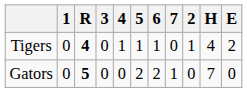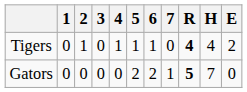 <table align = right border="2" cellpadding="4" cellspacing="0" style="margin: 1em 1em 1em 1em; background: #F9F9F9; border: 1px #aaa solid; border-collapse: collapse;">
 <tr align=center style="background: #F2F2F2;">
 <th></th>
 <th>1</th>
-<th>R</th>
+<th>2</th>
 <th>3</th>
 <th>4</th>
 <th>5</th>
 <th>6</th>
 <th>7</th>
-<th>2</th>
+<th>R</th>
 <th>H</th>
 <th>E</th>
 </tr>
 <tr align=center>
 <td>Tigers</td>
 <td>0</td>
-<td><strong>4</strong></td>
+<td>1</td>
 <td>0</td>
 <td>1</td>
 <td>1</td>
 <td>1</td>
 <td>0</td>
-<td>1</td>
+<td><strong>4</strong></td>
 <td>4</td>
 <td>2</td>
 </tr>
 <tr align=center>
 <td>Gators</td>
 <td>0</td>
-<td><strong>5</strong></td>
+<td>0</td>
 <td>0</td>
 <td>0</td>
 <td>2</td>
 <td>2</td>
 <td>1</td>
-<td>0</td>
+<td><strong>5</strong></td>
 <td>7</td>
 <td>0</td>
 </tr>
 </table>
